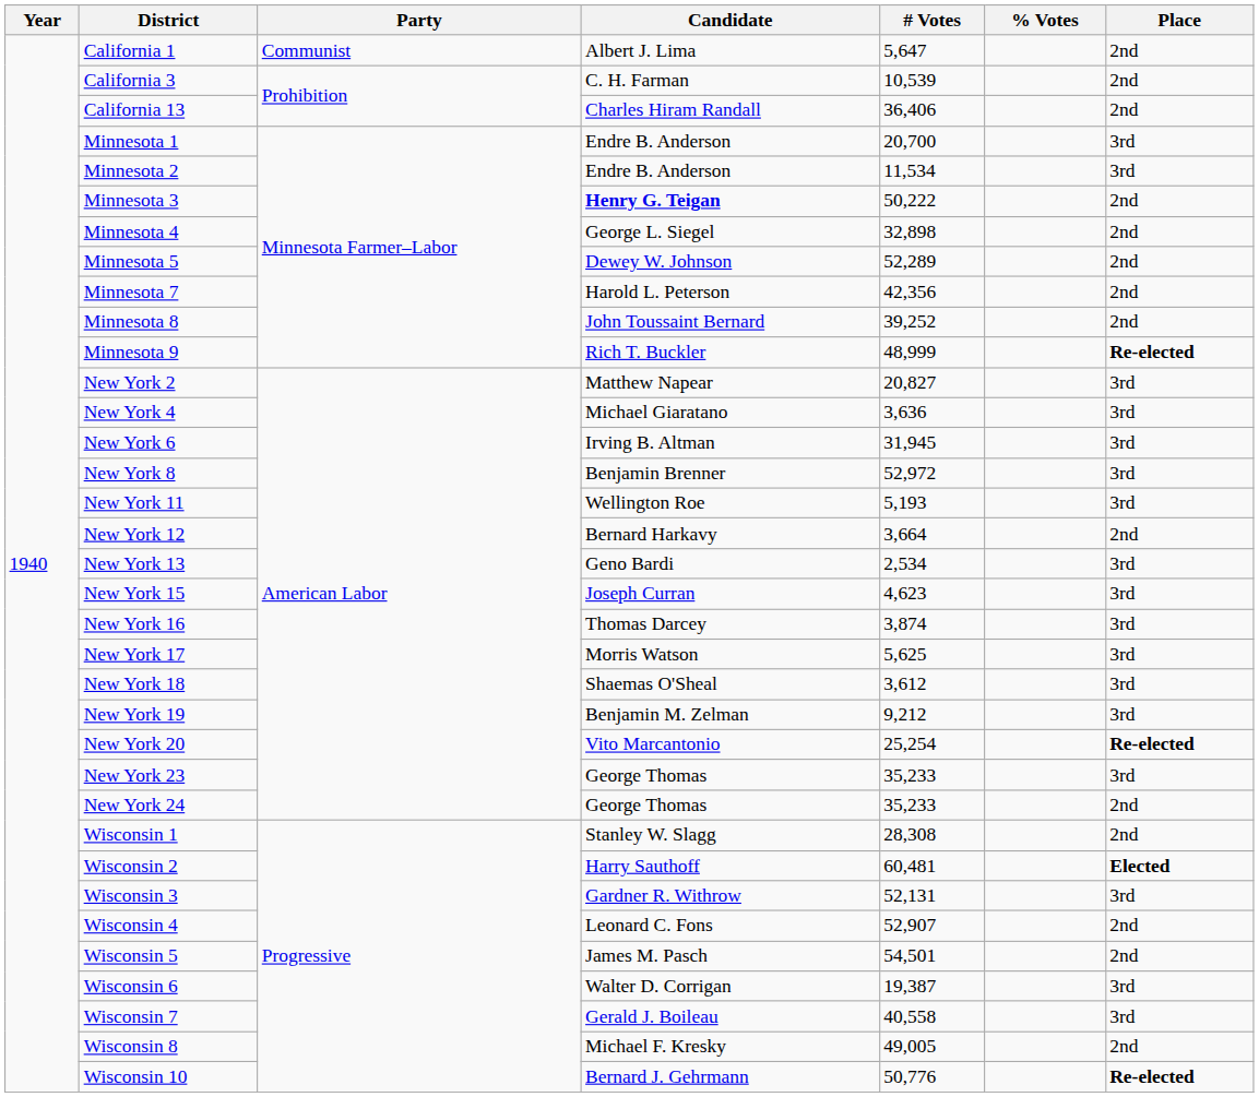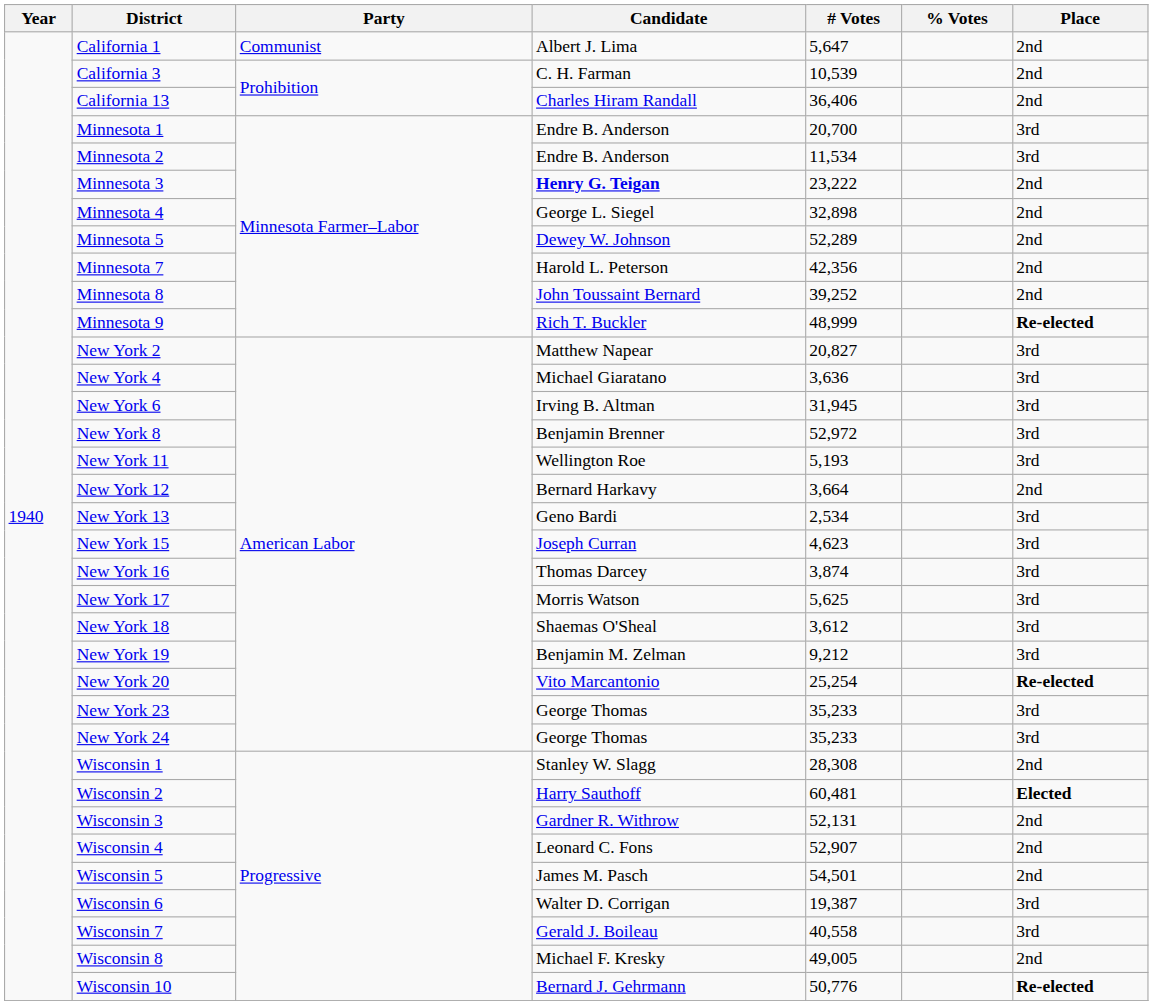 <table class="wikitable sortable collapsible collapsed" style="width:1050px">
 <tr>
 <th>Year</th>
 <th>District</th>
 <th>Party</th>
 <th>Candidate</th>
 <th># Votes</th>
 <th>% Votes</th>
 <th>Place</th>
 </tr>
 <tr>
 <td rowspan="35"><a href='#'>1940</a></td>
 <td><a href='#'>California 1</a></td>
 <td><a href='#'>Communist</a></td>
 <td>Albert J. Lima</td>
 <td>5,647</td>
 <td></td>
 <td>2nd</td>
 </tr>
 <tr>
 <td><a href='#'>California 3</a></td>
 <td rowspan=2><a href='#'>Prohibition</a></td>
 <td>C. H. Farman</td>
 <td>10,539</td>
 <td></td>
 <td>2nd</td>
 </tr>
 <tr>
 <td><a href='#'>California 13</a></td>
 <td><a href='#'>Charles Hiram Randall</a></td>
 <td>36,406</td>
 <td></td>
 <td>2nd</td>
 </tr>
 <tr>
 <td><a href='#'>Minnesota 1</a></td>
 <td rowspan=8><a href='#'>Minnesota Farmer–Labor</a></td>
 <td>Endre B. Anderson</td>
 <td>20,700</td>
 <td></td>
 <td>3rd</td>
 </tr>
 <tr>
 <td><a href='#'>Minnesota 2</a></td>
 <td>Endre B. Anderson</td>
 <td>11,534</td>
 <td></td>
 <td>3rd</td>
 </tr>
 <tr>
 <td><a href='#'>Minnesota 3</a></td>
 <td><strong><a href='#'>Henry G. Teigan</a></strong></td>
-<td>50,222</td>
+<td>23,222</td>
 <td></td>
 <td>2nd</td>
 </tr>
 <tr>
 <td><a href='#'>Minnesota 4</a></td>
 <td>George L. Siegel</td>
 <td>32,898</td>
 <td></td>
 <td>2nd</td>
 </tr>
 <tr>
 <td><a href='#'>Minnesota 5</a></td>
 <td><a href='#'>Dewey W. Johnson</a></td>
 <td>52,289</td>
 <td></td>
 <td>2nd</td>
 </tr>
 <tr>
 <td><a href='#'>Minnesota 7</a></td>
 <td>Harold L. Peterson</td>
 <td>42,356</td>
 <td></td>
 <td>2nd</td>
 </tr>
 <tr>
 <td><a href='#'>Minnesota 8</a></td>
 <td><a href='#'>John Toussaint Bernard</a></td>
 <td>39,252</td>
 <td></td>
 <td>2nd</td>
 </tr>
 <tr>
 <td><a href='#'>Minnesota 9</a></td>
 <td><a href='#'>Rich T. Buckler</a></td>
 <td>48,999</td>
 <td></td>
 <td data-sort-value="1st"><strong>Re-elected</strong></td>
 </tr>
 <tr>
 <td><a href='#'>New York 2</a></td>
 <td rowspan=15><a href='#'>American Labor</a></td>
 <td>Matthew Napear</td>
 <td>20,827</td>
 <td></td>
 <td>3rd</td>
 </tr>
 <tr>
 <td><a href='#'>New York 4</a></td>
 <td>Michael Giaratano</td>
 <td>3,636</td>
 <td></td>
 <td>3rd</td>
 </tr>
 <tr>
 <td><a href='#'>New York 6</a></td>
 <td>Irving B. Altman</td>
 <td>31,945</td>
 <td></td>
 <td>3rd</td>
 </tr>
 <tr>
 <td><a href='#'>New York 8</a></td>
 <td>Benjamin Brenner</td>
 <td>52,972</td>
 <td></td>
 <td>3rd</td>
 </tr>
 <tr>
 <td><a href='#'>New York 11</a></td>
 <td>Wellington Roe</td>
 <td>5,193</td>
 <td></td>
 <td>3rd</td>
 </tr>
 <tr>
 <td><a href='#'>New York 12</a></td>
 <td>Bernard Harkavy</td>
 <td>3,664</td>
 <td></td>
 <td>2nd</td>
 </tr>
 <tr>
 <td><a href='#'>New York 13</a></td>
 <td>Geno Bardi</td>
 <td>2,534</td>
 <td></td>
 <td>3rd</td>
 </tr>
 <tr>
 <td><a href='#'>New York 15</a></td>
 <td><a href='#'>Joseph Curran</a></td>
 <td>4,623</td>
 <td></td>
 <td>3rd</td>
 </tr>
 <tr>
 <td><a href='#'>New York 16</a></td>
 <td>Thomas Darcey</td>
 <td>3,874</td>
 <td></td>
 <td>3rd</td>
 </tr>
 <tr>
 <td><a href='#'>New York 17</a></td>
 <td>Morris Watson</td>
 <td>5,625</td>
 <td></td>
 <td>3rd</td>
 </tr>
 <tr>
 <td><a href='#'>New York 18</a></td>
 <td>Shaemas O'Sheal</td>
 <td>3,612</td>
 <td></td>
 <td>3rd</td>
 </tr>
 <tr>
 <td><a href='#'>New York 19</a></td>
 <td>Benjamin M. Zelman</td>
 <td>9,212</td>
 <td></td>
 <td>3rd</td>
 </tr>
 <tr>
 <td><a href='#'>New York 20</a></td>
 <td><a href='#'>Vito Marcantonio</a></td>
 <td>25,254</td>
 <td></td>
 <td data-sort-value="1st"><strong>Re-elected</strong></td>
 </tr>
 <tr>
 <td><a href='#'>New York 23</a></td>
 <td>George Thomas</td>
 <td>35,233</td>
 <td></td>
 <td>3rd</td>
 </tr>
 <tr>
 <td><a href='#'>New York 24</a></td>
 <td>George Thomas</td>
 <td>35,233</td>
 <td></td>
-<td>2nd</td>
+<td>3rd</td>
 </tr>
 <tr>
 <td><a href='#'>Wisconsin 1</a></td>
 <td rowspan=9><a href='#'>Progressive</a></td>
 <td>Stanley W. Slagg</td>
 <td>28,308</td>
 <td></td>
 <td>2nd</td>
 </tr>
 <tr>
 <td><a href='#'>Wisconsin 2</a></td>
 <td><a href='#'>Harry Sauthoff</a></td>
 <td>60,481</td>
 <td></td>
 <td><strong>Elected</strong></td>
 </tr>
 <tr>
 <td><a href='#'>Wisconsin 3</a></td>
 <td><a href='#'>Gardner R. Withrow</a></td>
 <td>52,131</td>
 <td></td>
-<td>3rd</td>
+<td>2nd</td>
 </tr>
 <tr>
 <td><a href='#'>Wisconsin 4</a></td>
 <td>Leonard C. Fons</td>
 <td>52,907</td>
 <td></td>
 <td>2nd</td>
 </tr>
 <tr>
 <td><a href='#'>Wisconsin 5</a></td>
 <td>James M. Pasch</td>
 <td>54,501</td>
 <td></td>
 <td>2nd</td>
 </tr>
 <tr>
 <td><a href='#'>Wisconsin 6</a></td>
 <td>Walter D. Corrigan</td>
 <td>19,387</td>
 <td></td>
 <td>3rd</td>
 </tr>
 <tr>
 <td><a href='#'>Wisconsin 7</a></td>
 <td><a href='#'>Gerald J. Boileau</a></td>
 <td>40,558</td>
 <td></td>
 <td>3rd</td>
 </tr>
 <tr>
 <td><a href='#'>Wisconsin 8</a></td>
 <td>Michael F. Kresky</td>
 <td>49,005</td>
 <td></td>
 <td>2nd</td>
 </tr>
 <tr>
 <td><a href='#'>Wisconsin 10</a></td>
 <td><a href='#'>Bernard J. Gehrmann</a></td>
 <td>50,776</td>
 <td></td>
 <td data-sort-value="1st"><strong>Re-elected</strong></td>
 </tr>
 <tr>
 </tr>
 </table>
